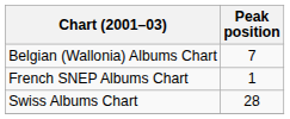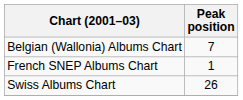 <table class="wikitable sortable">
 <tr>
 <th>Chart (2001–03)</th>
 <th>Peak<br>position</th>
 </tr>
 <tr>
 <td>Belgian (Wallonia) Albums Chart</td>
 <td align="center">7</td>
 </tr>
 <tr>
 <td>French SNEP Albums Chart</td>
 <td align="center">1</td>
 </tr>
 <tr>
 <td>Swiss Albums Chart</td>
-<td align="center">28</td>
+<td align="center">26</td>
 </tr>
 <tr>
 </tr>
 </table>
